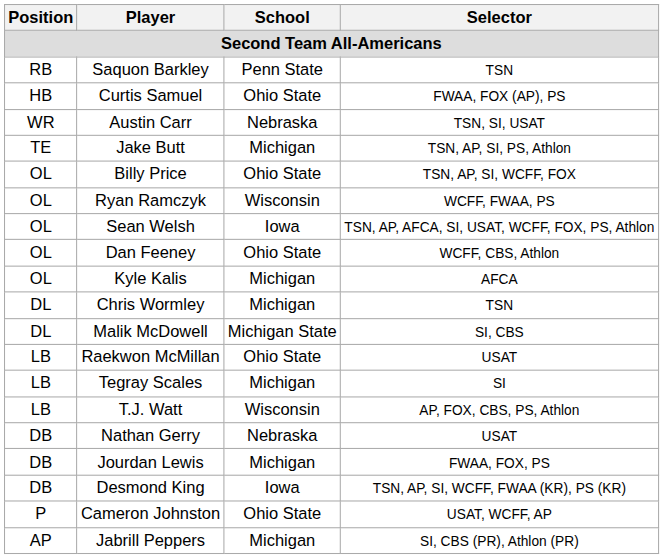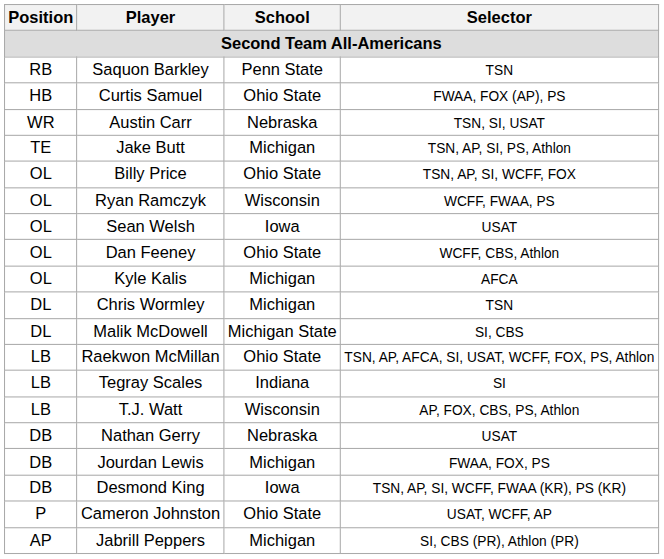 <table class="wikitable">
 <tr>
 <th>Position</th>
 <th>Player</th>
 <th>School</th>
 <th>Selector</th>
 </tr>
 <tr>
 <td colspan="4" style="text-align:center; background:#ddd;"><strong>Second Team All-Americans</strong></td>
 </tr>
 <tr style="text-align:center;">
 <td style="background:white">RB</td>
 <td style="background:white">Saquon Barkley</td>
 <td style="background:white">Penn State</td>
 <td style="background:white"><small>TSN</small></td>
 </tr>
 <tr style="text-align:center;">
 <td style="background:white">HB</td>
 <td style="background:white">Curtis Samuel</td>
 <td style="background:white">Ohio State</td>
 <td style="background:white"><small>FWAA, FOX (AP), PS</small></td>
 </tr>
 <tr style="text-align:center;">
 <td style="background:white">WR</td>
 <td style="background:white">Austin Carr</td>
 <td style="background:white">Nebraska</td>
 <td style="background:white"><small>TSN, SI, USAT</small></td>
 </tr>
 <tr style="text-align:center;">
 <td style="background:white">TE</td>
 <td style="background:white">Jake Butt</td>
 <td style="background:white">Michigan</td>
 <td style="background:white"><small>TSN, AP, SI, PS, Athlon</small></td>
 </tr>
 <tr style="text-align:center;">
 <td style="background:white">OL</td>
 <td style="background:white">Billy Price</td>
 <td style="background:white">Ohio State</td>
 <td style="background:white"><small>TSN, AP, SI, WCFF, FOX</small></td>
 </tr>
 <tr style="text-align:center;">
 <td style="background:white">OL</td>
 <td style="background:white">Ryan Ramczyk</td>
 <td style="background:white">Wisconsin</td>
 <td style="background:white"><small>WCFF, FWAA, PS</small></td>
 </tr>
 <tr style="text-align:center;">
 <td style="background:white">OL</td>
 <td style="background:white">Sean Welsh</td>
 <td style="background:white">Iowa</td>
-<td style="background:white"><small>TSN, AP, AFCA, SI, USAT, WCFF, FOX, PS, Athlon</small></td>
+<td style="background:white"><small>USAT</small></td>
 </tr>
 <tr style="text-align:center;">
 <td style="background:white">OL</td>
 <td style="background:white">Dan Feeney</td>
 <td style="background:white">Ohio State</td>
 <td style="background:white"><small>WCFF, CBS, Athlon</small></td>
 </tr>
 <tr style="text-align:center;">
 <td style="background:white">OL</td>
 <td style="background:white">Kyle Kalis</td>
 <td style="background:white">Michigan</td>
 <td style="background:white"><small>AFCA</small></td>
 </tr>
 <tr style="text-align:center;">
 <td style="background:white">DL</td>
 <td style="background:white">Chris Wormley</td>
 <td style="background:white">Michigan</td>
 <td style="background:white"><small>TSN</small></td>
 </tr>
 <tr style="text-align:center;">
 <td style="background:white">DL</td>
 <td style="background:white">Malik McDowell</td>
 <td style="background:white">Michigan State</td>
 <td style="background:white"><small>SI, CBS</small></td>
 </tr>
 <tr style="text-align:center;">
 <td style="background:white">LB</td>
 <td style="background:white">Raekwon McMillan</td>
 <td style="background:white">Ohio State</td>
-<td style="background:white"><small>USAT</small></td>
+<td style="background:white"><small>TSN, AP, AFCA, SI, USAT, WCFF, FOX, PS, Athlon</small></td>
 </tr>
 <tr style="text-align:center;">
 <td style="background:white">LB</td>
 <td style="background:white">Tegray Scales</td>
-<td style="background:white">Michigan</td>
+<td style="background:white">Indiana</td>
 <td style="background:white"><small>SI</small></td>
 </tr>
 <tr style="text-align:center;">
 <td style="background:white">LB</td>
 <td style="background:white">T.J. Watt</td>
 <td style="background:white">Wisconsin</td>
 <td style="background:white"><small>AP, FOX, CBS, PS, Athlon</small></td>
 </tr>
 <tr style="text-align:center;">
 <td style="background:white">DB</td>
 <td style="background:white">Nathan Gerry</td>
 <td style="background:white">Nebraska</td>
 <td style="background:white"><small>USAT</small></td>
 </tr>
 <tr style="text-align:center;">
 <td style="background:white">DB</td>
 <td style="background:white">Jourdan Lewis</td>
 <td style="background:white">Michigan</td>
 <td style="background:white"><small>FWAA, FOX, PS</small></td>
 </tr>
 <tr style="text-align:center;">
 <td style="background:white">DB</td>
 <td style="background:white">Desmond King</td>
 <td style="background:white">Iowa</td>
 <td style="background:white"><small>TSN, AP, SI, WCFF, FWAA (KR), PS (KR)</small></td>
 </tr>
 <tr style="text-align:center;">
 <td style="background:white">P</td>
 <td style="background:white">Cameron Johnston</td>
 <td style="background:white">Ohio State</td>
 <td style="background:white"><small>USAT, WCFF, AP</small></td>
 </tr>
 <tr style="text-align:center;">
 <td style="background:white">AP</td>
 <td style="background:white">Jabrill Peppers</td>
 <td style="background:white">Michigan</td>
 <td style="background:white"><small>SI, CBS (PR), Athlon (PR)</small></td>
 </tr>
 </table>
